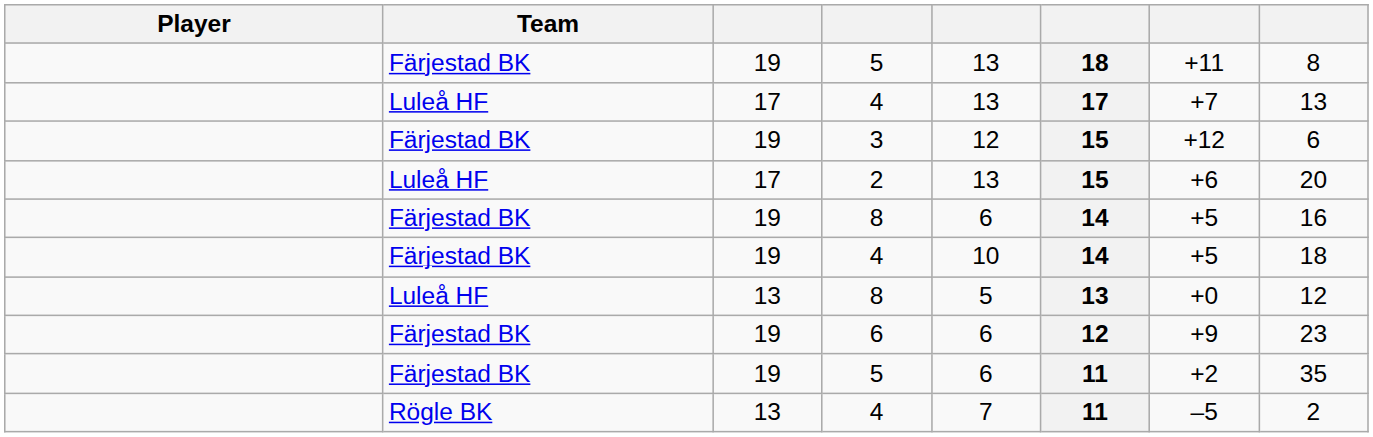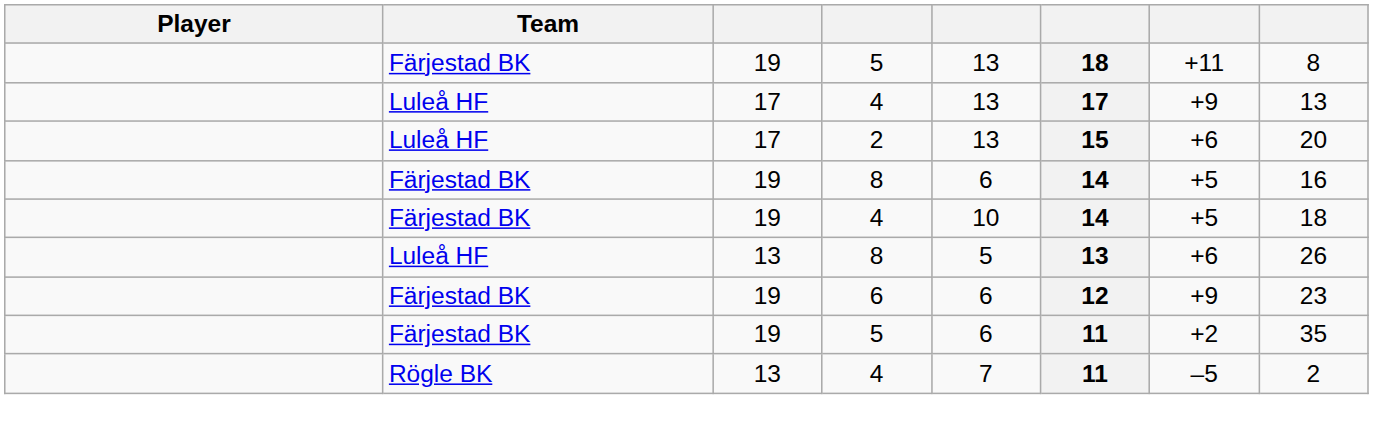 <table class="wikitable sortable" style="text-align: center">
 <tr>
 <th style="width: 15em;">Player</th>
 <th style="width: 13em;">Team</th>
 <th style="width: 4em;"></th>
 <th style="width: 4em;"></th>
 <th style="width: 4em;"></th>
 <th style="width: 4em;"></th>
 <th style="width: 4em;"></th>
 <th style="width: 4em;"></th>
 </tr>
 <tr>
 <td style="text-align:left;"> </td>
 <td style="text-align:left;"><a href='#'>Färjestad BK</a></td>
 <td>19</td>
 <td>5</td>
 <td>13</td>
 <th>18</th>
 <td>+11</td>
 <td>8</td>
 </tr>
 <tr>
 <td style="text-align:left;"> </td>
 <td style="text-align:left;"><a href='#'>Luleå HF</a></td>
 <td>17</td>
 <td>4</td>
 <td>13</td>
 <th>17</th>
-<td>+7</td>
+<td>+9</td>
 <td>13</td>
-</tr>
-<tr>
-<td style="text-align:left;"> </td>
-<td style="text-align:left;"><a href='#'>Färjestad BK</a></td>
-<td>19</td>
-<td>3</td>
-<td>12</td>
-<th>15</th>
-<td>+12</td>
-<td>6</td>
 </tr>
 <tr>
 <td style="text-align:left;"> </td>
 <td style="text-align:left;"><a href='#'>Luleå HF</a></td>
 <td>17</td>
 <td>2</td>
 <td>13</td>
 <th>15</th>
 <td>+6</td>
 <td>20</td>
 </tr>
 <tr>
 <td style="text-align:left;"> </td>
 <td style="text-align:left;"><a href='#'>Färjestad BK</a></td>
 <td>19</td>
 <td>8</td>
 <td>6</td>
 <th>14</th>
 <td>+5</td>
 <td>16</td>
 </tr>
 <tr>
 <td style="text-align:left;"> </td>
 <td style="text-align:left;"><a href='#'>Färjestad BK</a></td>
 <td>19</td>
 <td>4</td>
 <td>10</td>
 <th>14</th>
 <td>+5</td>
 <td>18</td>
 </tr>
 <tr>
 <td style="text-align:left;"> </td>
 <td style="text-align:left;"><a href='#'>Luleå HF</a></td>
 <td>13</td>
 <td>8</td>
 <td>5</td>
 <th>13</th>
-<td>+0</td>
-<td>12</td>
+<td>+6</td>
+<td>26</td>
 </tr>
 <tr>
 <td style="text-align:left;"> </td>
 <td style="text-align:left;"><a href='#'>Färjestad BK</a></td>
 <td>19</td>
 <td>6</td>
 <td>6</td>
 <th>12</th>
 <td>+9</td>
 <td>23</td>
 </tr>
 <tr>
 <td style="text-align:left;"> </td>
 <td style="text-align:left;"><a href='#'>Färjestad BK</a></td>
 <td>19</td>
 <td>5</td>
 <td>6</td>
 <th>11</th>
 <td>+2</td>
 <td>35</td>
 </tr>
 <tr>
 <td style="text-align:left;"> </td>
 <td style="text-align:left;"><a href='#'>Rögle BK</a></td>
 <td>13</td>
 <td>4</td>
 <td>7</td>
 <th>11</th>
 <td>–5</td>
 <td>2</td>
 </tr>
 </table>
